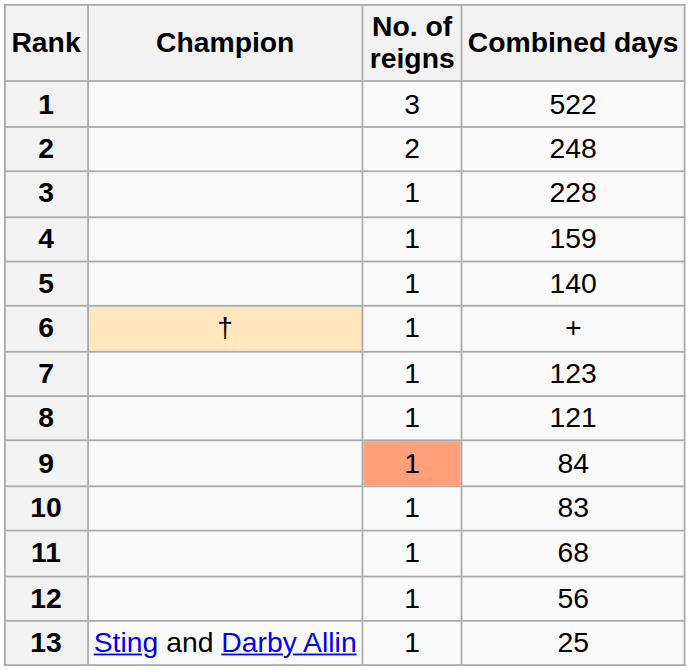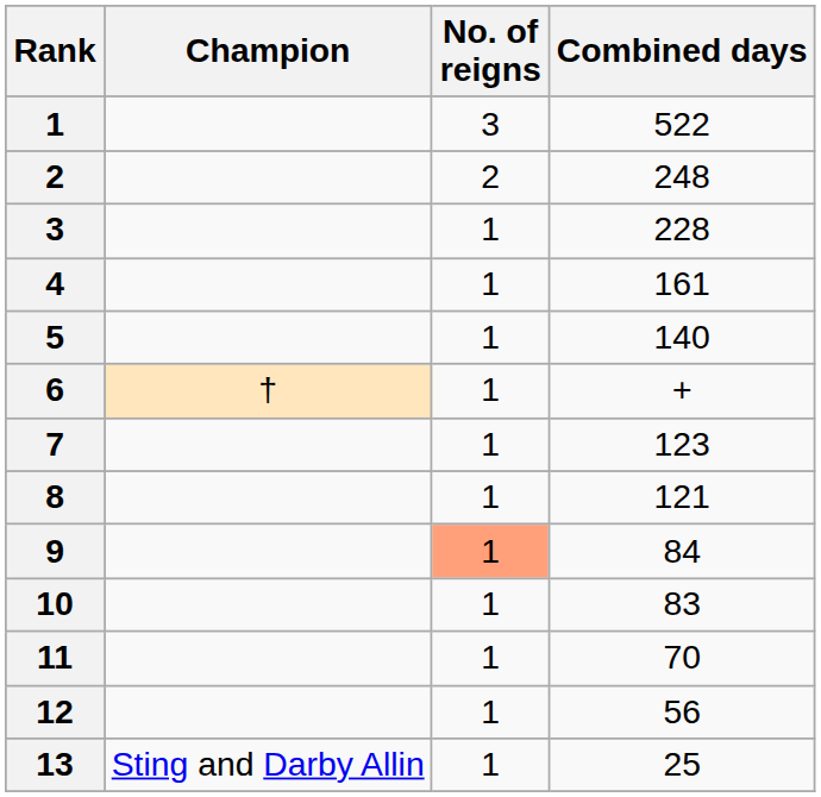 <table class="wikitable sortable" style="text-align: center">
 <tr>
 <th>Rank</th>
 <th>Champion</th>
 <th>No. of<br>reigns</th>
 <th>Combined days</th>
 </tr>
 <tr>
 <th>1</th>
 <td><br></td>
 <td>3</td>
 <td>522</td>
 </tr>
 <tr>
 <th>2</th>
 <td><br></td>
 <td>2</td>
 <td>248</td>
 </tr>
 <tr>
 <th>3</th>
 <td></td>
 <td>1</td>
 <td>228</td>
 </tr>
 <tr>
 <th>4</th>
 <td><br></td>
 <td>1</td>
-<td>159</td>
+<td>161</td>
 </tr>
 <tr>
 <th>5</th>
 <td><br></td>
 <td>1</td>
 <td>140</td>
 </tr>
 <tr>
 <th>6</th>
 <td style="background-color:#ffe6bd"> †<br></td>
 <td>1</td>
 <td>+</td>
 </tr>
 <tr>
 <th>7</th>
 <td></td>
 <td>1</td>
 <td>123</td>
 </tr>
 <tr>
 <th>8</th>
 <td><br></td>
 <td>1</td>
 <td>121</td>
 </tr>
 <tr>
 <th>9</th>
 <td><br></td>
 <td style="background: lightsalmon;">1</td>
 <td>84</td>
 </tr>
 <tr>
 <th>10</th>
 <td><br></td>
 <td>1</td>
 <td>83</td>
 </tr>
 <tr>
 <th>11</th>
 <td><br></td>
 <td>1</td>
-<td>68</td>
+<td>70</td>
 </tr>
 <tr>
 <th>12</th>
 <td><br></td>
 <td>1</td>
 <td>56</td>
 </tr>
 <tr>
 <th>13</th>
 <td><a href='#'>Sting</a> and <a href='#'>Darby Allin</a></td>
 <td>1</td>
 <td>25</td>
 </tr>
 </table>
